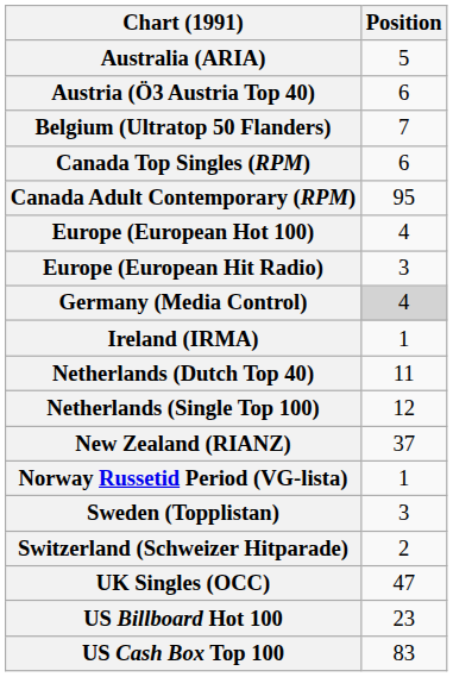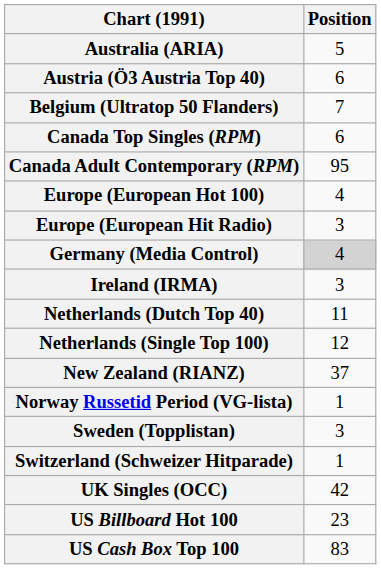 <table class="wikitable sortable plainrowheaders" style="text-align:center">
 <tr>
 <th scope="col">Chart (1991)</th>
 <th scope="col">Position</th>
 </tr>
 <tr>
 <th scope="row">Australia (ARIA)</th>
 <td>5</td>
 </tr>
 <tr>
 <th scope="row">Austria (Ö3 Austria Top 40)</th>
 <td>6</td>
 </tr>
 <tr>
 <th scope="row">Belgium (Ultratop 50 Flanders)</th>
 <td>7</td>
 </tr>
 <tr>
 <th scope="row">Canada Top Singles (<em>RPM</em>)</th>
 <td>6</td>
 </tr>
 <tr>
 <th scope="row">Canada Adult Contemporary (<em>RPM</em>)</th>
 <td>95</td>
 </tr>
 <tr>
 <th scope="row">Europe (European Hot 100)</th>
 <td>4</td>
 </tr>
 <tr>
 <th scope="row">Europe (European Hit Radio)</th>
 <td>3</td>
 </tr>
 <tr>
 <th scope="row">Germany (Media Control)</th>
 <td style="background: lightgrey;">4</td>
 </tr>
 <tr>
 <th scope="row">Ireland (IRMA)</th>
-<td>1</td>
+<td>3</td>
 </tr>
 <tr>
 <th scope="row">Netherlands (Dutch Top 40)</th>
 <td>11</td>
 </tr>
 <tr>
 <th scope="row">Netherlands (Single Top 100)</th>
 <td>12</td>
 </tr>
 <tr>
 <th scope="row">New Zealand (RIANZ)</th>
 <td>37</td>
 </tr>
 <tr>
 <th scope="row">Norway <a href='#'>Russetid</a> Period (VG-lista)</th>
 <td>1</td>
 </tr>
 <tr>
 <th scope="row">Sweden (Topplistan)</th>
 <td>3</td>
 </tr>
 <tr>
 <th scope="row">Switzerland (Schweizer Hitparade)</th>
-<td>2</td>
+<td>1</td>
 </tr>
 <tr>
 <th scope="row">UK Singles (OCC)</th>
-<td>47</td>
+<td>42</td>
 </tr>
 <tr>
 <th scope="row">US <em>Billboard</em> Hot 100</th>
 <td>23</td>
 </tr>
 <tr>
 <th scope="row">US <em>Cash Box</em> Top 100</th>
 <td>83</td>
 </tr>
 </table>
